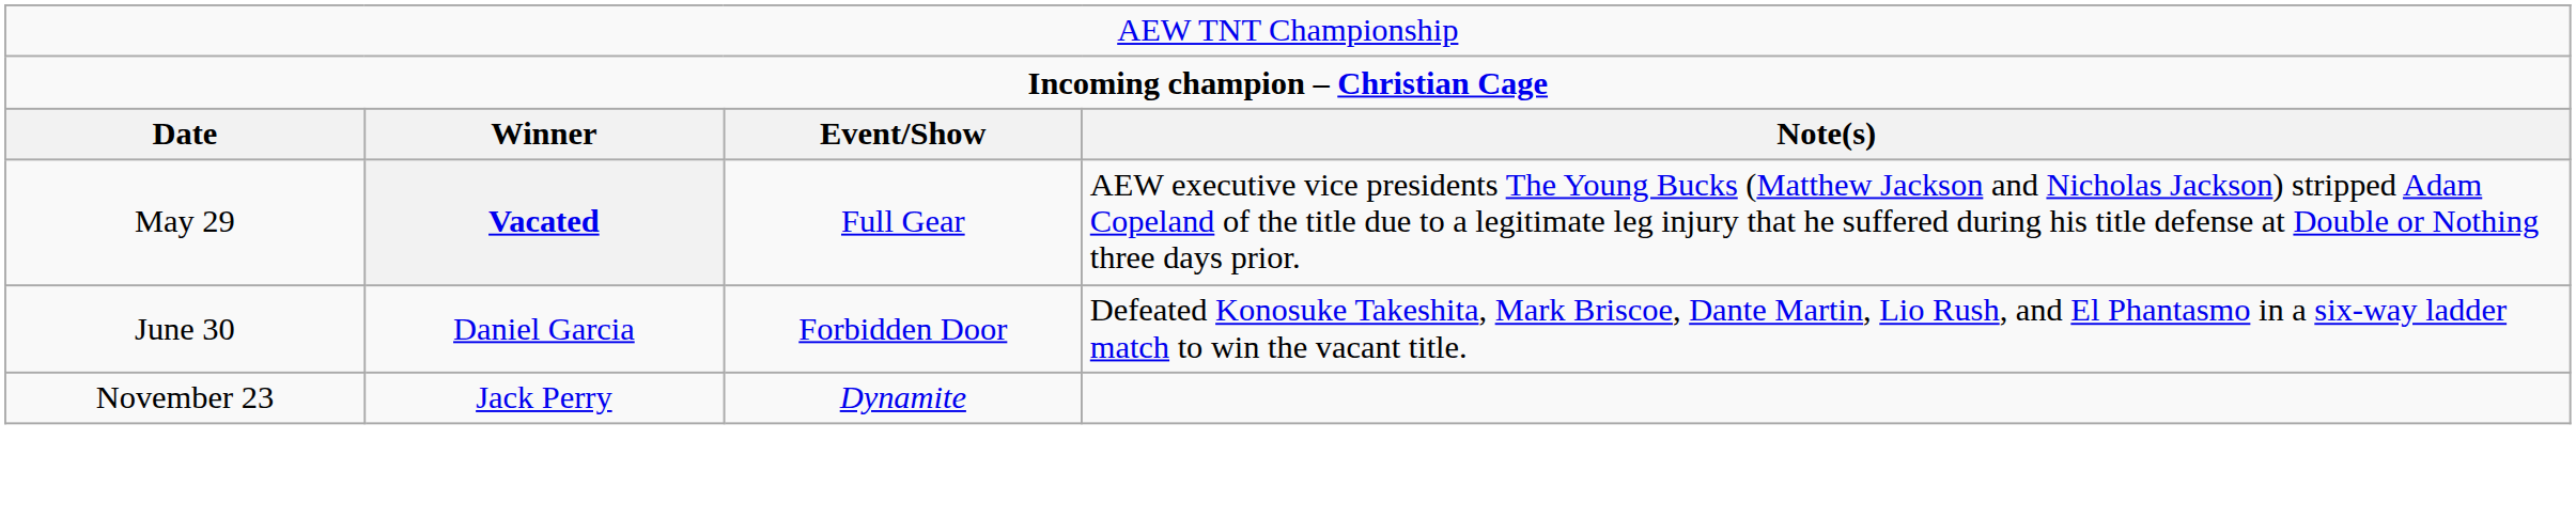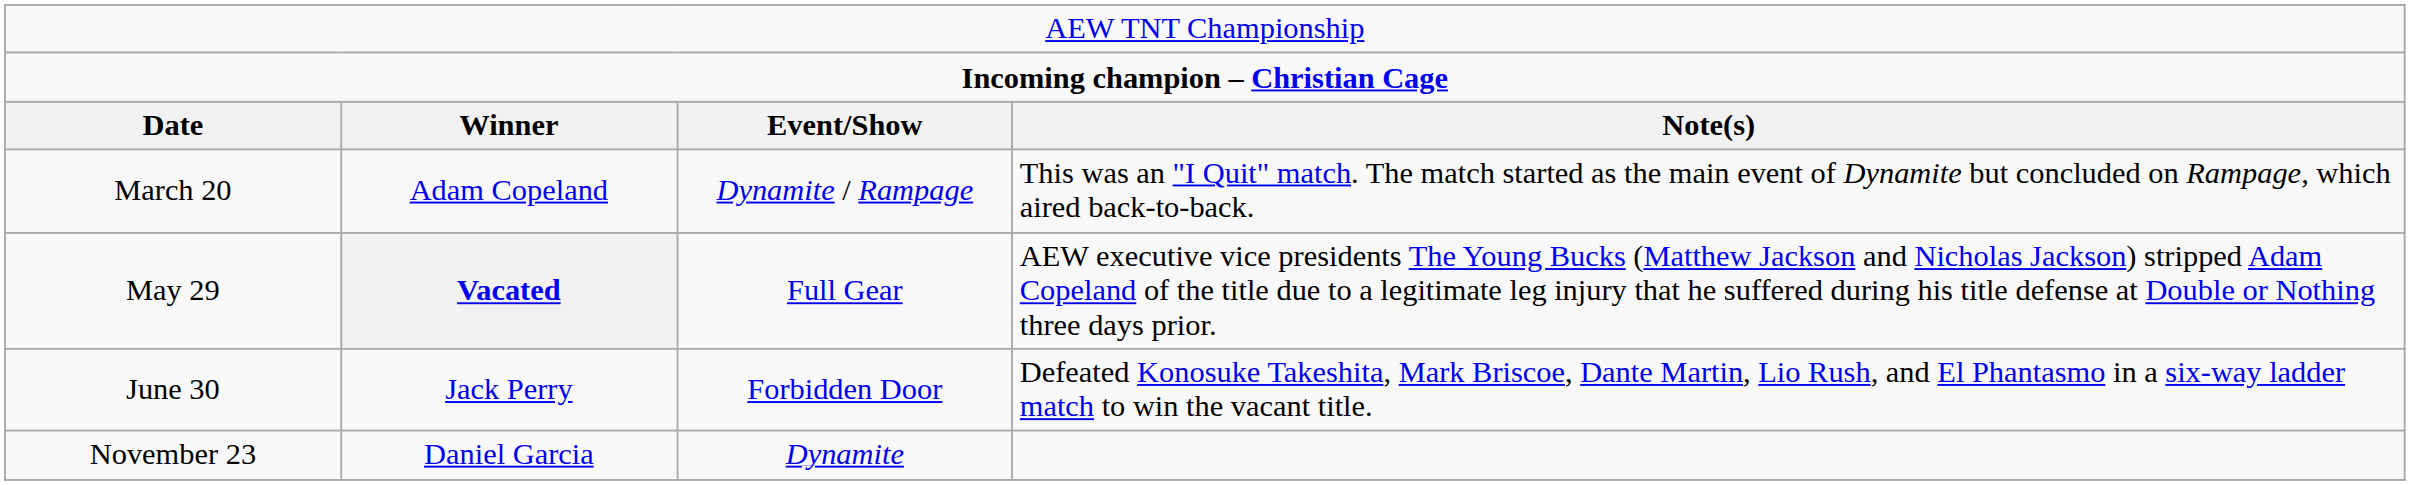 <table class="wikitable" style="text-align:center; width:100%;">
 <tr>
 <td colspan="4" style="text-align: center;"><a href='#'>AEW TNT Championship</a></td>
 </tr>
 <tr>
 <td colspan="4" style="text-align: center;"><strong>Incoming champion – <a href='#'>Christian Cage</a></strong></td>
 </tr>
 <tr>
 <th width=14%>Date</th>
 <th width=14%>Winner</th>
 <th width=14%>Event/Show</th>
 <th width=58%>Note(s)</th>
 </tr>
 <tr>
+<td>March 20</td>
+<td><a href='#'>Adam Copeland</a></td>
+<td><em><a href='#'>Dynamite</a></em> / <em><a href='#'>Rampage</a></em></td>
+<td align=left>This was an <a href='#'>"I Quit" match</a>. The match started as the main event of <em>Dynamite</em> but concluded on <em>Rampage</em>, which aired back-to-back.</td>
+</tr>
+<tr>
 <td>May 29</td>
 <th><a href='#'>Vacated</a></th>
 <td><a href='#'>Full Gear</a></td>
 <td align=left>AEW executive vice presidents <a href='#'>The Young Bucks</a> (<a href='#'>Matthew Jackson</a> and <a href='#'>Nicholas Jackson</a>) stripped <a href='#'>Adam Copeland</a> of the title due to a legitimate leg injury that he suffered during his title defense at <a href='#'>Double or Nothing</a> three days prior.</td>
 </tr>
 <tr>
 <td>June 30</td>
-<td><a href='#'>Daniel Garcia</a></td>
+<td><a href='#'>Jack Perry</a></td>
 <td><a href='#'>Forbidden Door</a></td>
 <td align=left>Defeated <a href='#'>Konosuke Takeshita</a>, <a href='#'>Mark Briscoe</a>, <a href='#'>Dante Martin</a>, <a href='#'>Lio Rush</a>, and <a href='#'>El Phantasmo</a> in a <a href='#'>six-way ladder match</a> to win the vacant title.</td>
 </tr>
 <tr>
 <td>November 23</td>
-<td><a href='#'>Jack Perry</a></td>
+<td><a href='#'>Daniel Garcia</a></td>
 <td><em><a href='#'>Dynamite</a></em></td>
 <td></td>
 </tr>
 </table>
